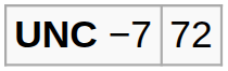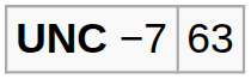 <table class="wikitable">
 <tr align="center">
 </tr>
 <tr align="center">
 <td><strong>UNC</strong> −7</td>
-<td>72</td>
+<td>63</td>
 </tr>
 </table>
